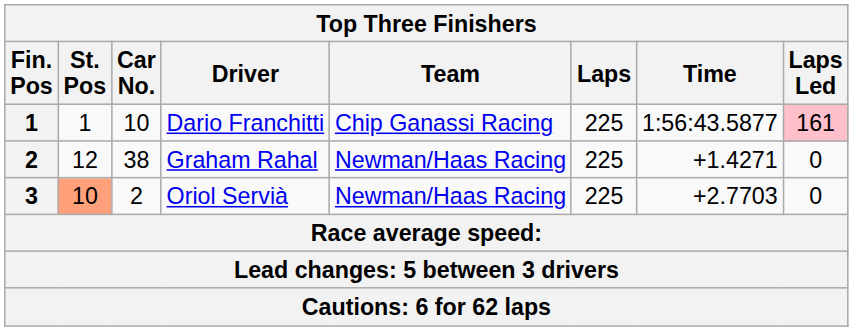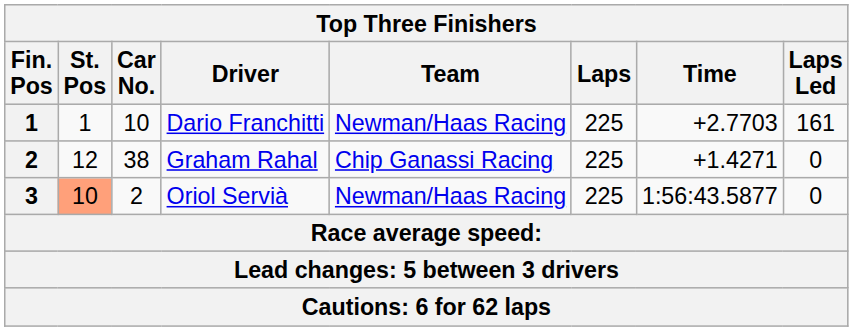 <table class="wikitable" style="font-size:95%;">
 <tr>
 <th colspan=9>Top Three Finishers</th>
 </tr>
 <tr>
 <th>Fin.<br>Pos</th>
 <th>St.<br>Pos</th>
 <th>Car<br>No.</th>
 <th>Driver</th>
 <th>Team</th>
 <th>Laps</th>
 <th>Time</th>
 <th>Laps<br>Led</th>
 </tr>
 <tr>
 <th>1</th>
 <td align=center>1</td>
 <td align=center>10</td>
 <td> <a href='#'>Dario Franchitti</a></td>
-<td><a href='#'>Chip Ganassi Racing</a></td>
+<td><a href='#'>Newman/Haas Racing</a></td>
 <td align=center>225</td>
-<td align=right>1:56:43.5877</td>
-<td align=center style="background: pink;">161</td>
+<td align=right>+2.7703</td>
+<td align=center>161</td>
 </tr>
 <tr>
 <th>2</th>
 <td align=center>12</td>
 <td align=center>38</td>
 <td> <a href='#'>Graham Rahal</a></td>
-<td><a href='#'>Newman/Haas Racing</a></td>
+<td><a href='#'>Chip Ganassi Racing</a></td>
 <td align=center>225</td>
 <td align=right>+1.4271</td>
 <td align=center>0</td>
 </tr>
 <tr>
 <th>3</th>
 <td align=center style="background: lightsalmon;">10</td>
 <td align=center>2</td>
 <td> <a href='#'>Oriol Servià</a></td>
 <td><a href='#'>Newman/Haas Racing</a></td>
 <td align=center>225</td>
-<td align=right>+2.7703</td>
+<td align=right>1:56:43.5877</td>
 <td align=center>0</td>
 </tr>
 <tr>
 <th colspan=9>Race average speed: </th>
 </tr>
 <tr>
 <th colspan=9>Lead changes: 5 between 3 drivers</th>
 </tr>
 <tr>
 <th colspan=9>Cautions: 6 for 62 laps</th>
 </tr>
 </table>
